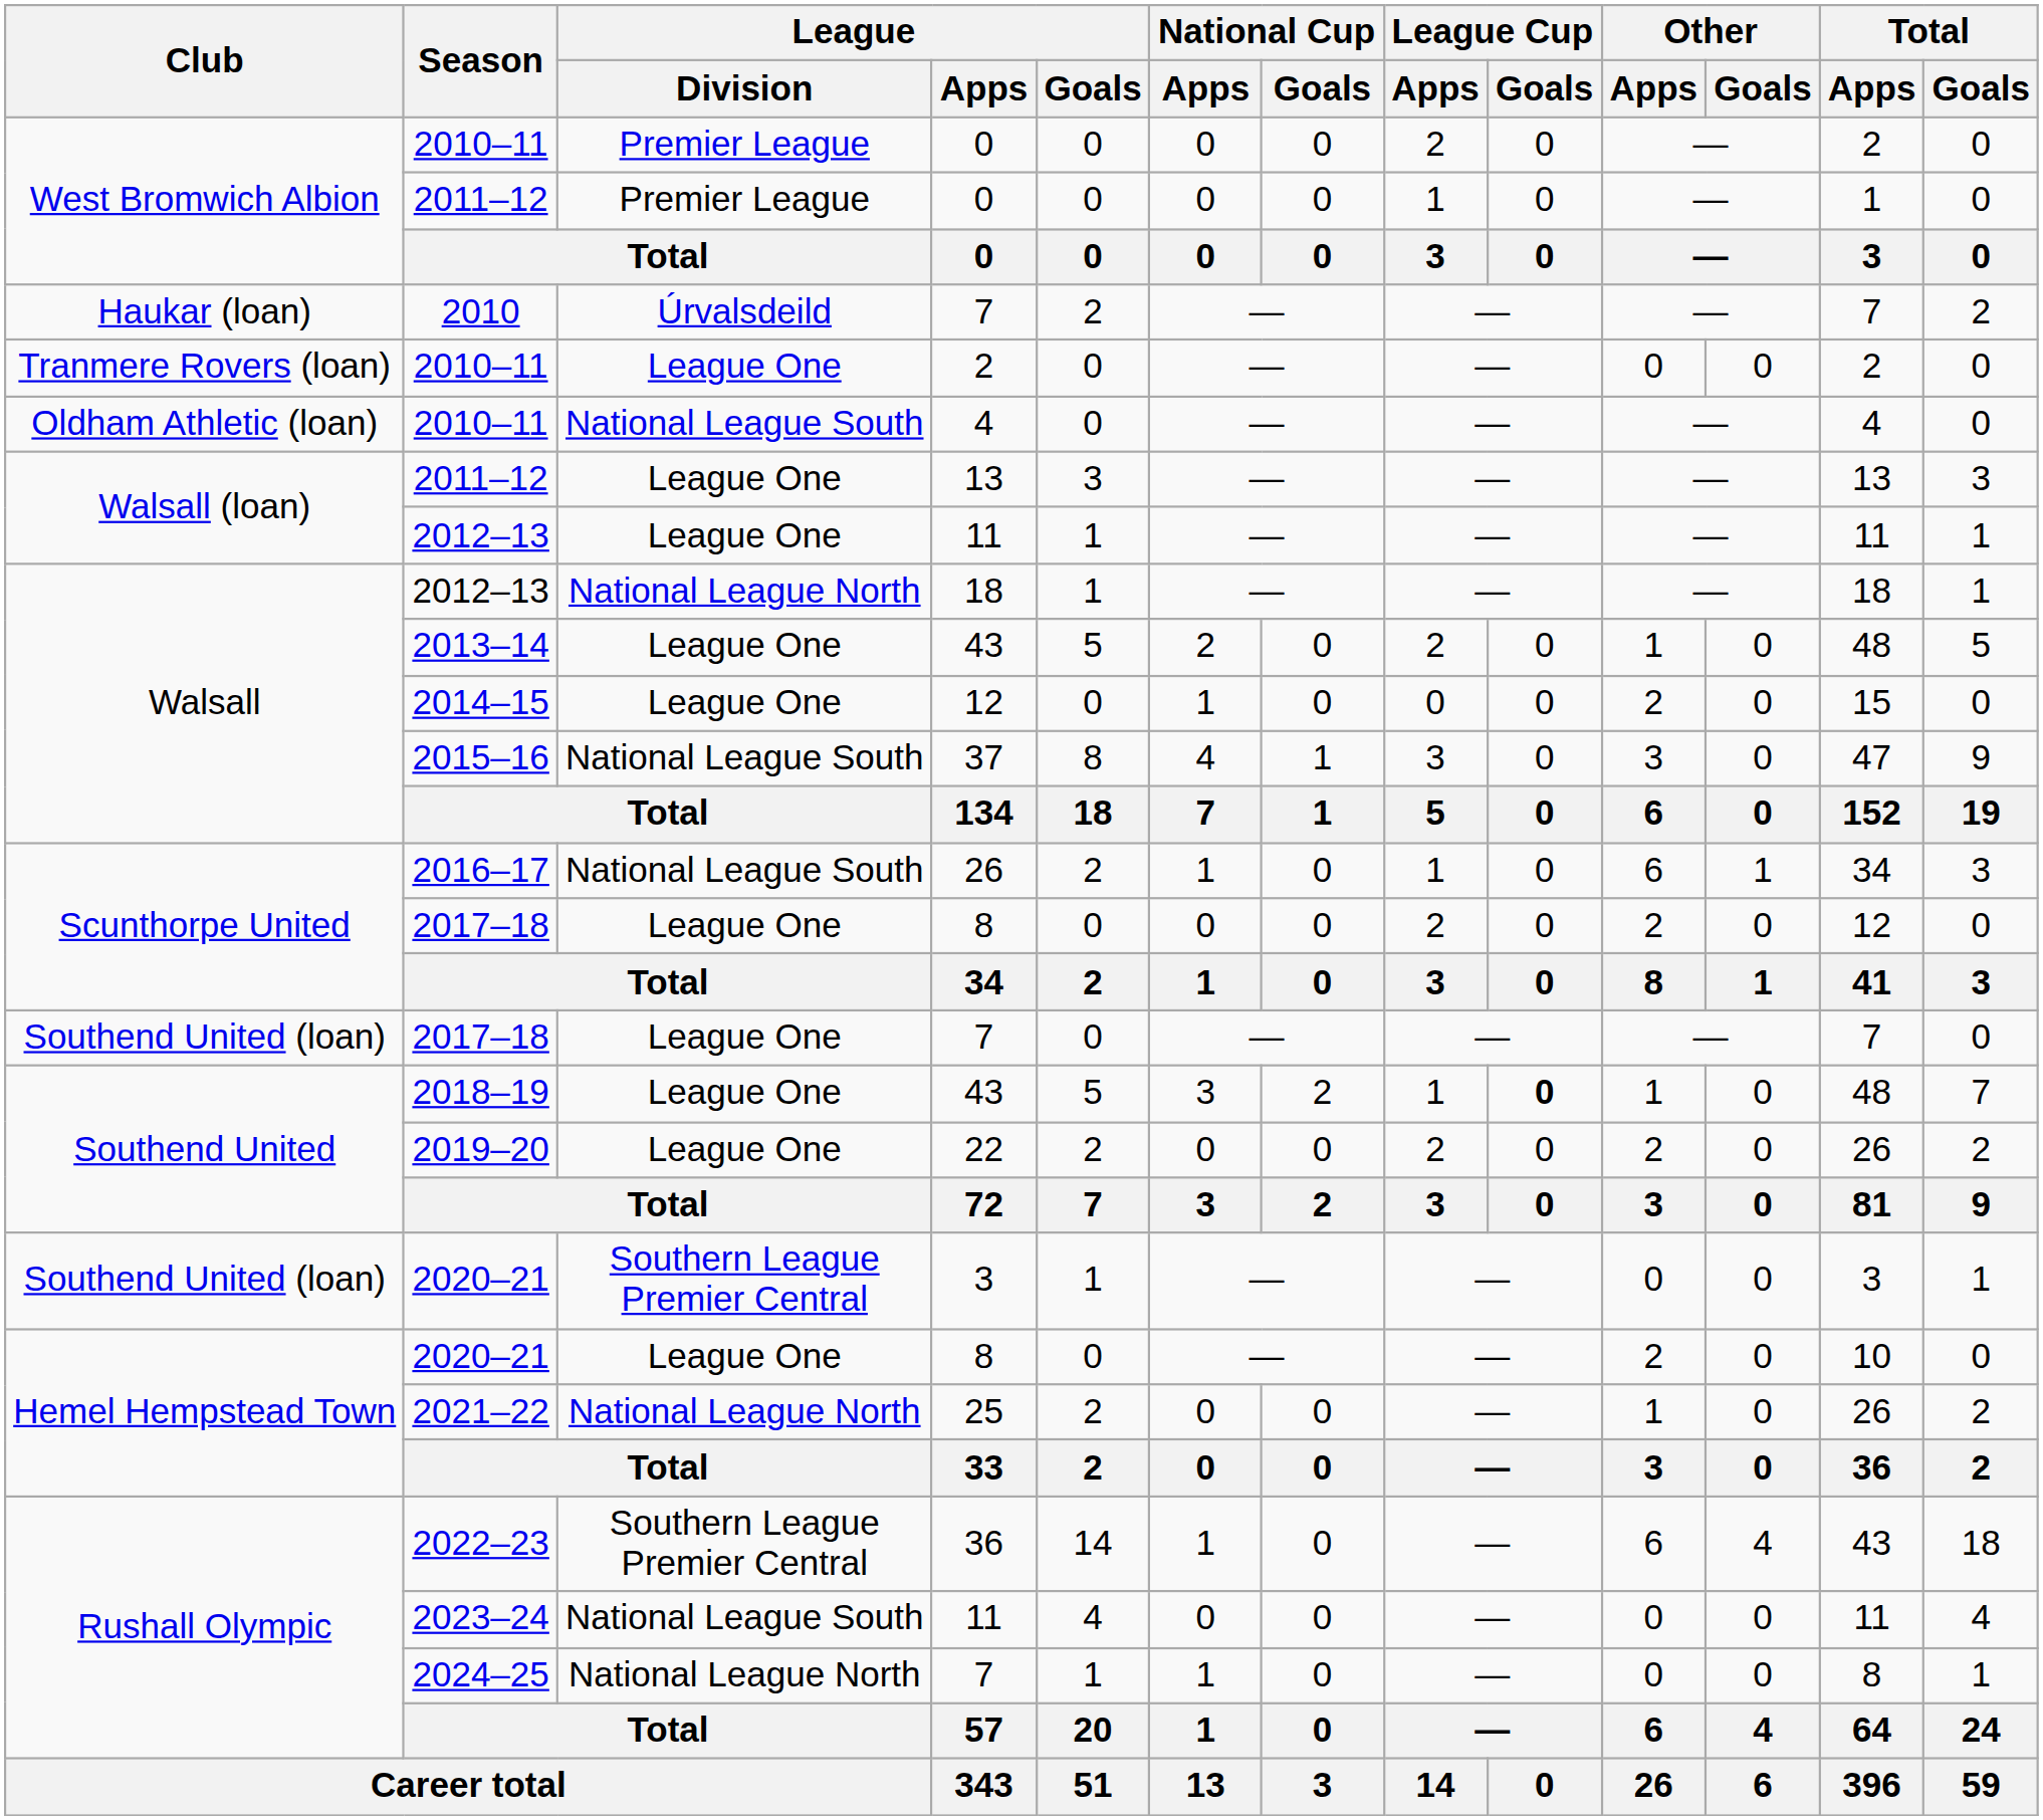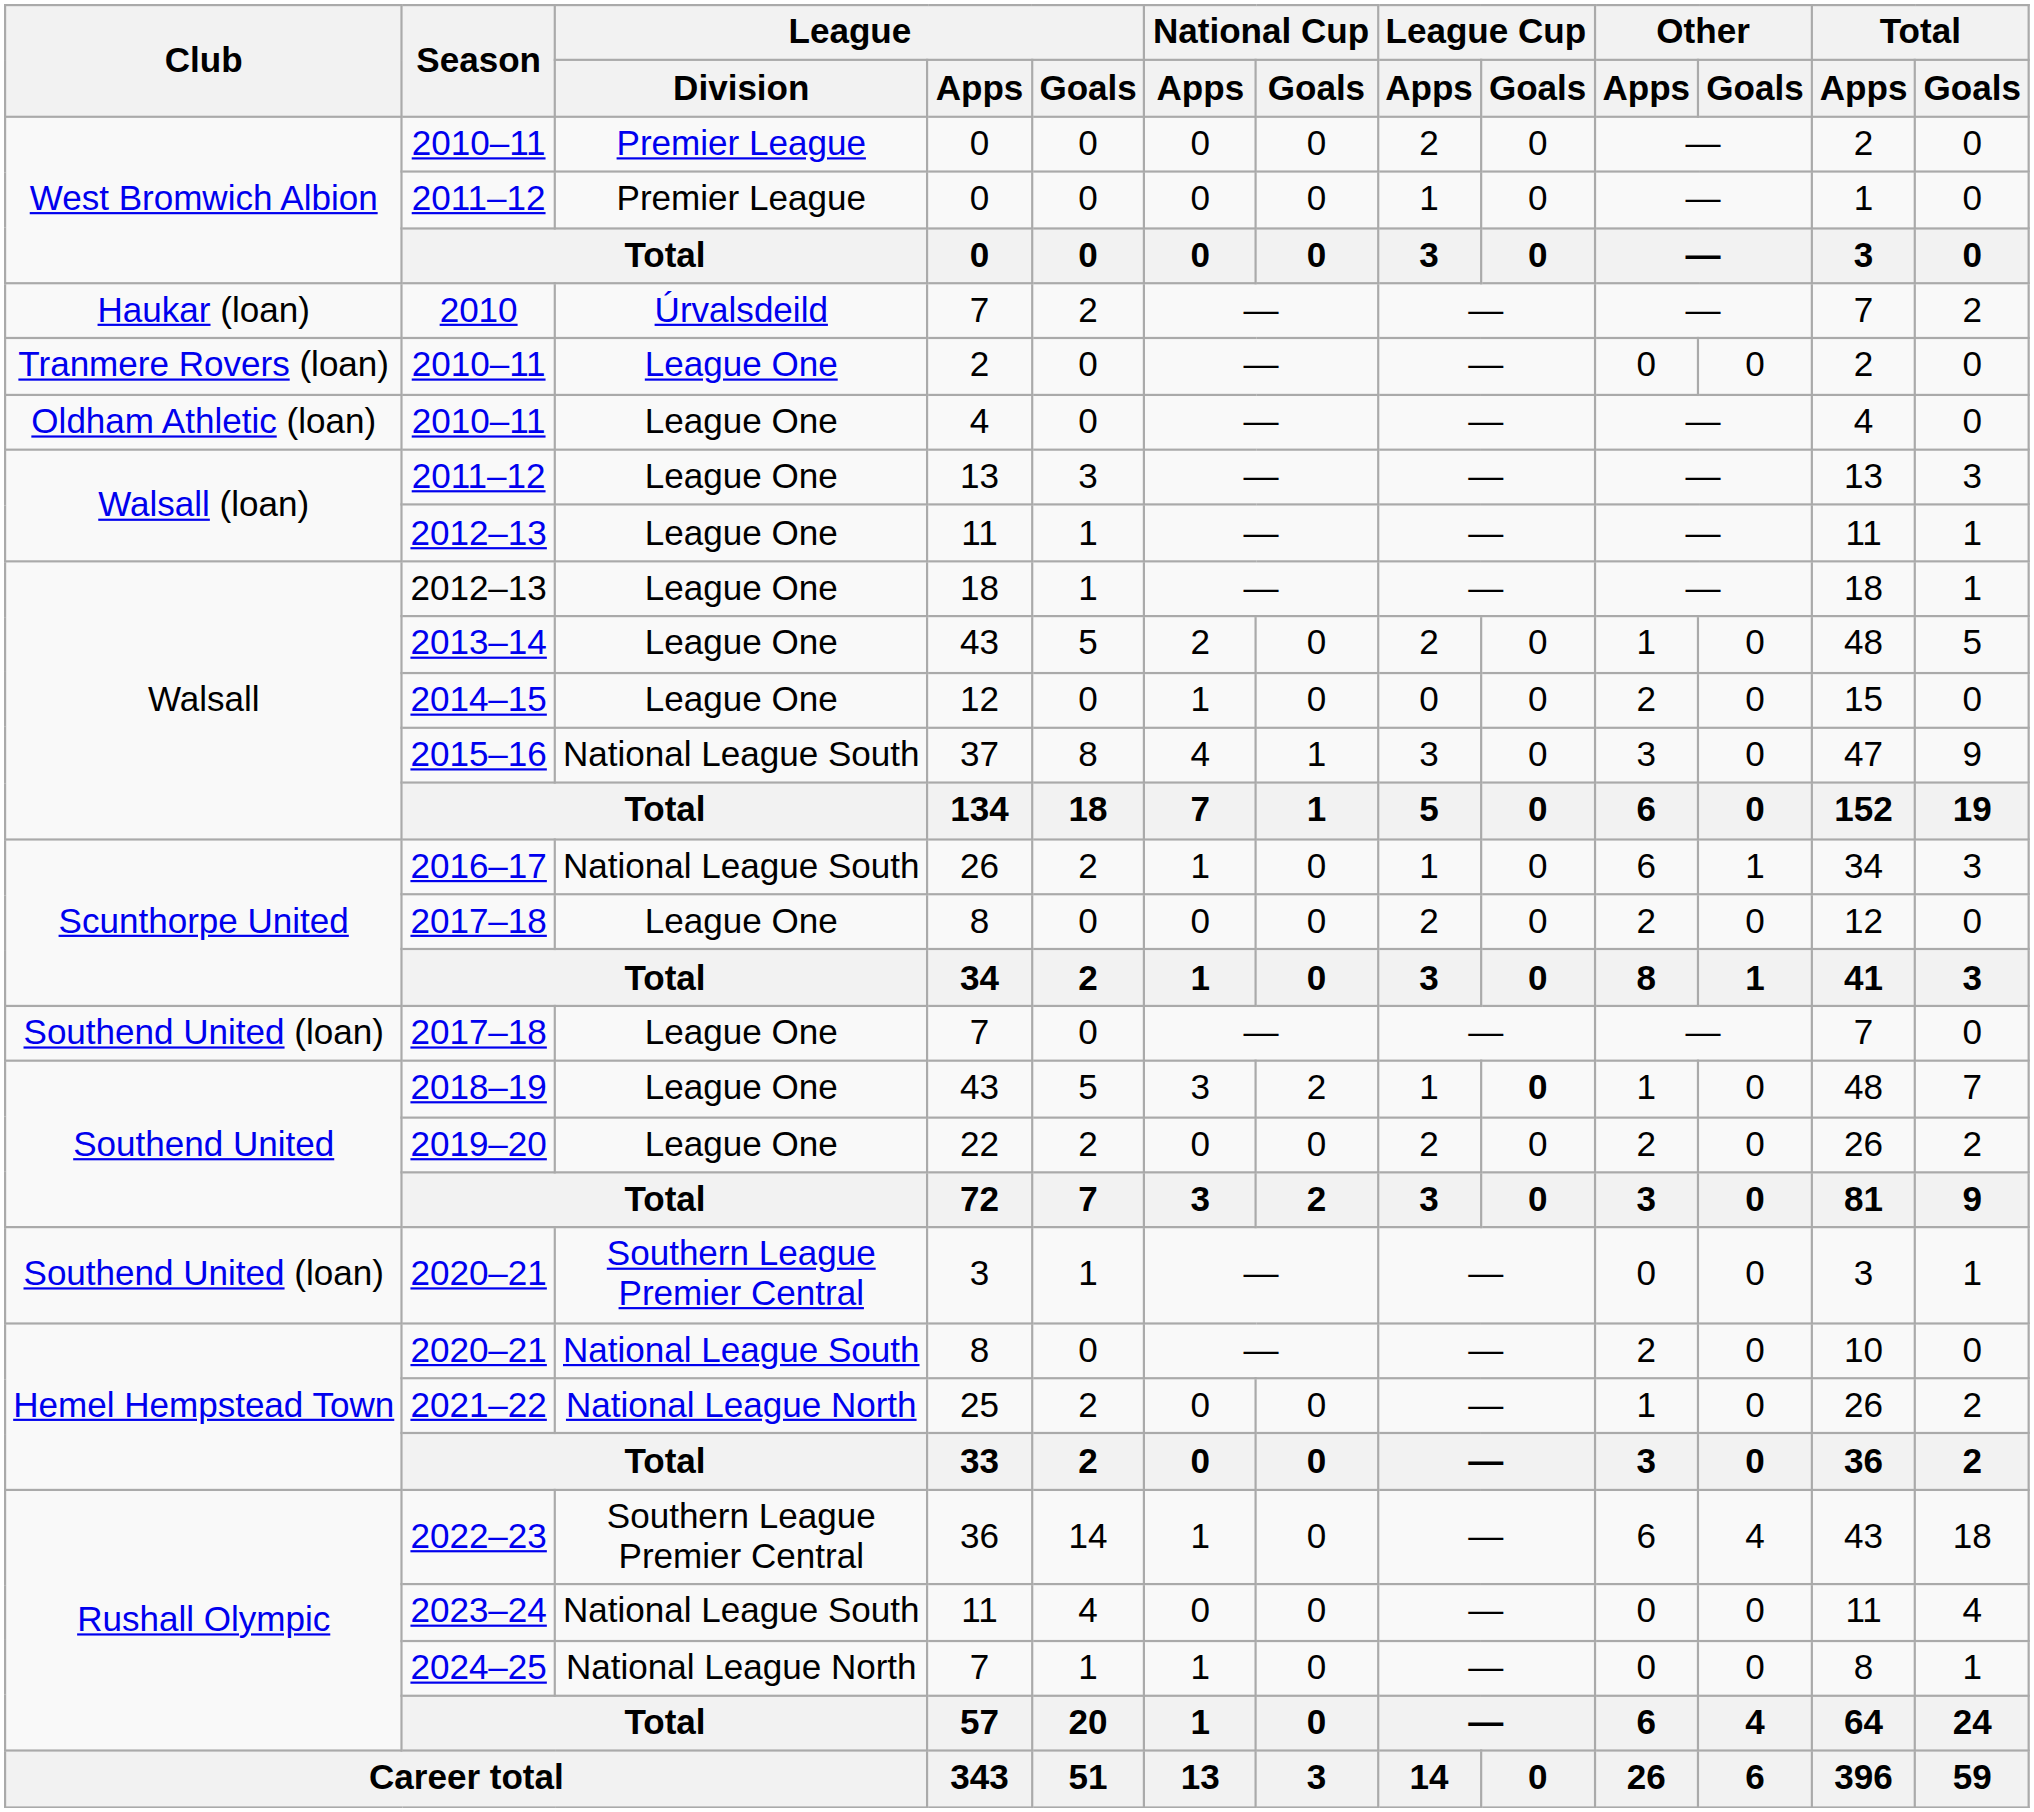 <table class="wikitable" style="text-align: center">
 <tr>
 <th rowspan="2">Club</th>
 <th rowspan="2">Season</th>
 <th colspan="3">League</th>
 <th colspan="2">National Cup</th>
 <th colspan="2">League Cup</th>
 <th colspan="2">Other</th>
 <th colspan="2">Total</th>
 </tr>
 <tr>
 <th>Division</th>
 <th>Apps</th>
 <th>Goals</th>
 <th>Apps</th>
 <th>Goals</th>
 <th>Apps</th>
 <th>Goals</th>
 <th>Apps</th>
 <th>Goals</th>
 <th>Apps</th>
 <th>Goals</th>
 </tr>
 <tr>
 <td rowspan="3"><a href='#'>West Bromwich Albion</a></td>
 <td><a href='#'>2010–11</a></td>
 <td><a href='#'>Premier League</a></td>
 <td>0</td>
 <td>0</td>
 <td>0</td>
 <td>0</td>
 <td>2</td>
 <td>0</td>
 <td colspan="2">—</td>
 <td>2</td>
 <td>0</td>
 </tr>
 <tr>
 <td><a href='#'>2011–12</a></td>
 <td>Premier League</td>
 <td>0</td>
 <td>0</td>
 <td>0</td>
 <td>0</td>
 <td>1</td>
 <td>0</td>
 <td colspan="2">—</td>
 <td>1</td>
 <td>0</td>
 </tr>
 <tr>
 <th colspan="2">Total</th>
 <th>0</th>
 <th>0</th>
 <th>0</th>
 <th>0</th>
 <th>3</th>
 <th>0</th>
 <th colspan="2">—</th>
 <th>3</th>
 <th>0</th>
 </tr>
 <tr>
 <td><a href='#'>Haukar</a> (loan)</td>
 <td><a href='#'>2010</a></td>
 <td><a href='#'>Úrvalsdeild</a></td>
 <td>7</td>
 <td>2</td>
 <td colspan="2">—</td>
 <td colspan="2">—</td>
 <td colspan="2">—</td>
 <td>7</td>
 <td>2</td>
 </tr>
 <tr>
 <td><a href='#'>Tranmere Rovers</a> (loan)</td>
 <td><a href='#'>2010–11</a></td>
 <td><a href='#'>League One</a></td>
 <td>2</td>
 <td>0</td>
 <td colspan="2">—</td>
 <td colspan="2">—</td>
 <td>0</td>
 <td>0</td>
 <td>2</td>
 <td>0</td>
 </tr>
 <tr>
 <td><a href='#'>Oldham Athletic</a> (loan)</td>
 <td><a href='#'>2010–11</a></td>
-<td><a href='#'>National League South</a></td>
+<td>League One</td>
 <td>4</td>
 <td>0</td>
 <td colspan="2">—</td>
 <td colspan="2">—</td>
 <td colspan="2">—</td>
 <td>4</td>
 <td>0</td>
 </tr>
 <tr>
 <td rowspan="2"><a href='#'>Walsall</a> (loan)</td>
 <td><a href='#'>2011–12</a></td>
 <td>League One</td>
 <td>13</td>
 <td>3</td>
 <td colspan="2">—</td>
 <td colspan="2">—</td>
 <td colspan="2">—</td>
 <td>13</td>
 <td>3</td>
 </tr>
 <tr>
 <td><a href='#'>2012–13</a></td>
 <td>League One</td>
 <td>11</td>
 <td>1</td>
 <td colspan="2">—</td>
 <td colspan="2">—</td>
 <td colspan="2">—</td>
 <td>11</td>
 <td>1</td>
 </tr>
 <tr>
 <td rowspan="5">Walsall</td>
 <td>2012–13</td>
-<td><a href='#'>National League North</a></td>
+<td>League One</td>
 <td>18</td>
 <td>1</td>
 <td colspan="2">—</td>
 <td colspan="2">—</td>
 <td colspan="2">—</td>
 <td>18</td>
 <td>1</td>
 </tr>
 <tr>
 <td><a href='#'>2013–14</a></td>
 <td>League One</td>
 <td>43</td>
 <td>5</td>
 <td>2</td>
 <td>0</td>
 <td>2</td>
 <td>0</td>
 <td>1</td>
 <td>0</td>
 <td>48</td>
 <td>5</td>
 </tr>
 <tr>
 <td><a href='#'>2014–15</a></td>
 <td>League One</td>
 <td>12</td>
 <td>0</td>
 <td>1</td>
 <td>0</td>
 <td>0</td>
 <td>0</td>
 <td>2</td>
 <td>0</td>
 <td>15</td>
 <td>0</td>
 </tr>
 <tr>
 <td><a href='#'>2015–16</a></td>
 <td>National League South</td>
 <td>37</td>
 <td>8</td>
 <td>4</td>
 <td>1</td>
 <td>3</td>
 <td>0</td>
 <td>3</td>
 <td>0</td>
 <td>47</td>
 <td>9</td>
 </tr>
 <tr>
 <th colspan="2">Total</th>
 <th>134</th>
 <th>18</th>
 <th>7</th>
 <th>1</th>
 <th>5</th>
 <th>0</th>
 <th>6</th>
 <th>0</th>
 <th>152</th>
 <th>19</th>
 </tr>
 <tr>
 <td rowspan="3"><a href='#'>Scunthorpe United</a></td>
 <td><a href='#'>2016–17</a></td>
 <td>National League South</td>
 <td>26</td>
 <td>2</td>
 <td>1</td>
 <td>0</td>
 <td>1</td>
 <td>0</td>
 <td>6</td>
 <td>1</td>
 <td>34</td>
 <td>3</td>
 </tr>
 <tr>
 <td><a href='#'>2017–18</a></td>
 <td>League One</td>
 <td>8</td>
 <td>0</td>
 <td>0</td>
 <td>0</td>
 <td>2</td>
 <td>0</td>
 <td>2</td>
 <td>0</td>
 <td>12</td>
 <td>0</td>
 </tr>
 <tr>
 <th colspan="2">Total</th>
 <th>34</th>
 <th>2</th>
 <th>1</th>
 <th>0</th>
 <th>3</th>
 <th>0</th>
 <th>8</th>
 <th>1</th>
 <th>41</th>
 <th>3</th>
 </tr>
 <tr>
 <td><a href='#'>Southend United</a> (loan)</td>
 <td><a href='#'>2017–18</a></td>
 <td>League One</td>
 <td>7</td>
 <td>0</td>
 <td colspan="2">—</td>
 <td colspan="2">—</td>
 <td colspan="2">—</td>
 <td>7</td>
 <td>0</td>
 </tr>
 <tr>
 <td rowspan="3"><a href='#'>Southend United</a></td>
 <td><a href='#'>2018–19</a></td>
 <td>League One</td>
 <td>43</td>
 <td>5</td>
 <td>3</td>
 <td>2</td>
 <td>1</td>
 <td><strong>0</strong></td>
 <td>1</td>
 <td>0</td>
 <td>48</td>
 <td>7</td>
 </tr>
 <tr>
 <td><a href='#'>2019–20</a></td>
 <td>League One</td>
 <td>22</td>
 <td>2</td>
 <td>0</td>
 <td>0</td>
 <td>2</td>
 <td>0</td>
 <td>2</td>
 <td>0</td>
 <td>26</td>
 <td>2</td>
 </tr>
 <tr>
 <th colspan="2">Total</th>
 <th>72</th>
 <th>7</th>
 <th>3</th>
 <th>2</th>
 <th>3</th>
 <th>0</th>
 <th>3</th>
 <th>0</th>
 <th>81</th>
 <th>9</th>
 </tr>
 <tr>
 <td><a href='#'>Southend United</a> (loan)</td>
 <td><a href='#'>2020–21</a></td>
 <td><a href='#'>Southern League<br>Premier Central</a></td>
 <td>3</td>
 <td>1</td>
 <td colspan="2">—</td>
 <td colspan="2">—</td>
 <td>0</td>
 <td>0</td>
 <td>3</td>
 <td>1</td>
 </tr>
 <tr>
 <td rowspan="3"><a href='#'>Hemel Hempstead Town</a></td>
 <td><a href='#'>2020–21</a></td>
-<td>League One</td>
+<td><a href='#'>National League South</a></td>
 <td>8</td>
 <td>0</td>
 <td colspan="2">—</td>
 <td colspan="2">—</td>
 <td>2</td>
 <td>0</td>
 <td>10</td>
 <td>0</td>
 </tr>
 <tr>
 <td><a href='#'>2021–22</a></td>
 <td><a href='#'>National League North</a></td>
 <td>25</td>
 <td>2</td>
 <td>0</td>
 <td>0</td>
 <td colspan="2">—</td>
 <td>1</td>
 <td>0</td>
 <td>26</td>
 <td>2</td>
 </tr>
 <tr>
 <th colspan="2">Total</th>
 <th>33</th>
 <th>2</th>
 <th>0</th>
 <th>0</th>
 <th colspan="2">—</th>
 <th>3</th>
 <th>0</th>
 <th>36</th>
 <th>2</th>
 </tr>
 <tr>
 <td rowspan="4"><a href='#'>Rushall Olympic</a></td>
 <td><a href='#'>2022–23</a></td>
 <td>Southern League<br>Premier Central</td>
 <td>36</td>
 <td>14</td>
 <td>1</td>
 <td>0</td>
 <td colspan="2">—</td>
 <td>6</td>
 <td>4</td>
 <td>43</td>
 <td>18</td>
 </tr>
 <tr>
 <td><a href='#'>2023–24</a></td>
 <td>National League South</td>
 <td>11</td>
 <td>4</td>
 <td>0</td>
 <td>0</td>
 <td colspan="2">—</td>
 <td>0</td>
 <td>0</td>
 <td>11</td>
 <td>4</td>
 </tr>
 <tr>
 <td><a href='#'>2024–25</a></td>
 <td>National League North</td>
 <td>7</td>
 <td>1</td>
 <td>1</td>
 <td>0</td>
 <td colspan="2">—</td>
 <td>0</td>
 <td>0</td>
 <td>8</td>
 <td>1</td>
 </tr>
 <tr>
 <th colspan="2">Total</th>
 <th>57</th>
 <th>20</th>
 <th>1</th>
 <th>0</th>
 <th colspan="2">—</th>
 <th>6</th>
 <th>4</th>
 <th>64</th>
 <th>24</th>
 </tr>
 <tr>
 <th colspan="3">Career total</th>
 <th>343</th>
 <th>51</th>
 <th>13</th>
 <th>3</th>
 <th>14</th>
 <th>0</th>
 <th>26</th>
 <th>6</th>
 <th>396</th>
 <th>59</th>
 </tr>
 </table>
